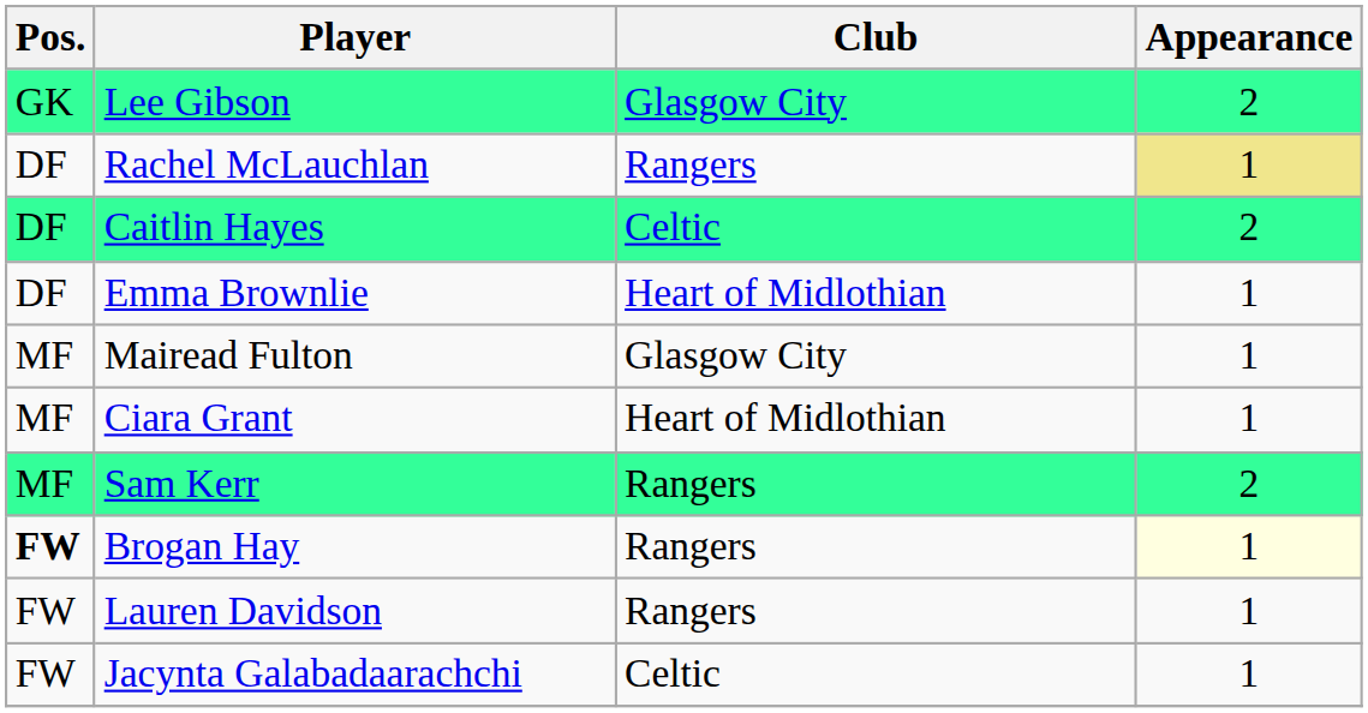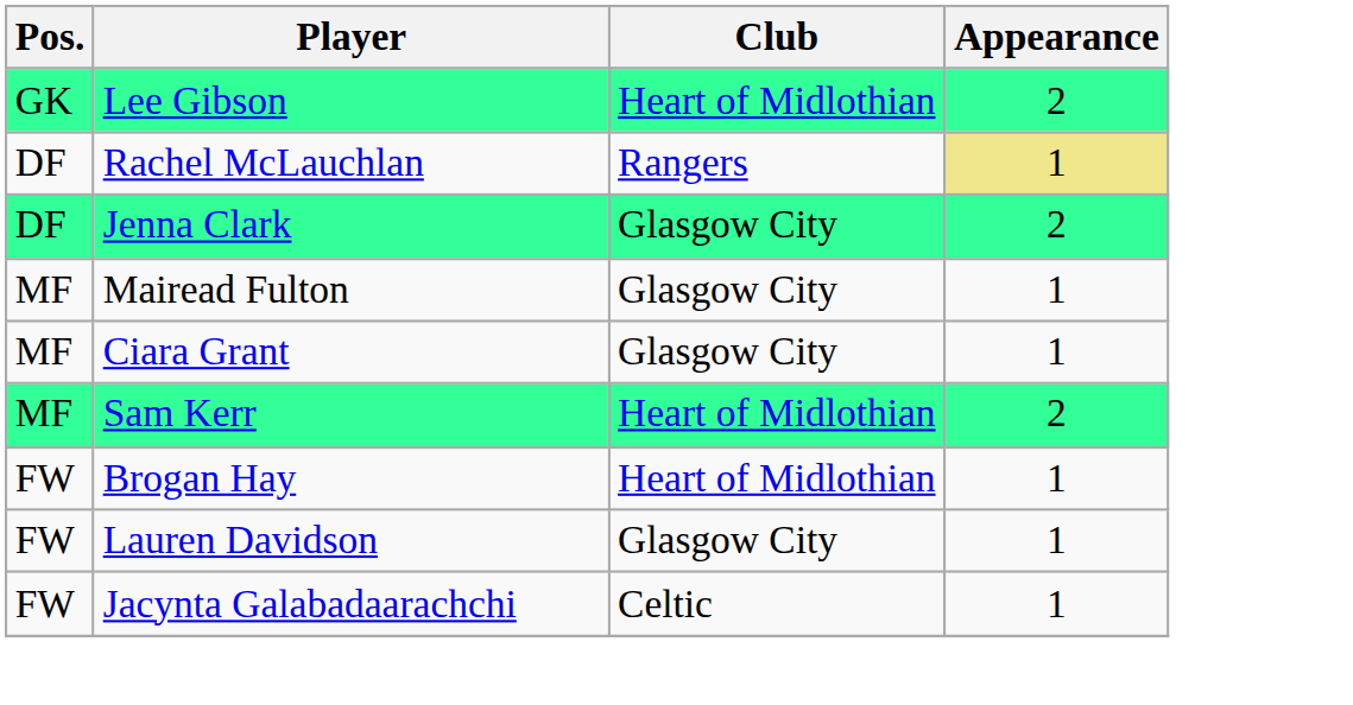 <table class="wikitable">
 <tr>
 <th>Pos.</th>
 <th>Player</th>
 <th>Club</th>
 <th>Appearance</th>
 </tr>
 <tr style="background:#33ff99;">
 <td>GK</td>
 <td style="width:200px;"><a href='#'>Lee Gibson</a> </td>
-<td style="width:200px;"><a href='#'>Glasgow City</a></td>
+<td><a href='#'>Heart of Midlothian</a></td>
 <td align="center">2</td>
 </tr>
 <tr>
 <td>DF</td>
 <td><a href='#'>Rachel McLauchlan</a></td>
 <td><a href='#'>Rangers</a></td>
 <td align="center" style="background: khaki;">1</td>
 </tr>
 <tr style="background:#33ff99;">
 <td>DF</td>
-<td><a href='#'>Caitlin Hayes</a> </td>
-<td><a href='#'>Celtic</a></td>
+<td><a href='#'>Jenna Clark</a> </td>
+<td>Glasgow City</td>
 <td align="center">2</td>
-</tr>
-<tr>
-<td>DF</td>
-<td><a href='#'>Emma Brownlie</a></td>
-<td><a href='#'>Heart of Midlothian</a></td>
-<td align="center">1</td>
 </tr>
 <tr>
 <td>MF</td>
 <td>Mairead Fulton</td>
 <td>Glasgow City</td>
 <td align="center">1</td>
 </tr>
 <tr>
 <td>MF</td>
 <td><a href='#'>Ciara Grant</a></td>
-<td>Heart of Midlothian</td>
+<td>Glasgow City</td>
 <td align="center">1</td>
 </tr>
 <tr style="background:#33ff99;">
 <td>MF</td>
 <td><a href='#'>Sam Kerr</a> </td>
-<td>Rangers</td>
+<td><a href='#'>Heart of Midlothian</a></td>
 <td align="center">2</td>
 </tr>
 <tr>
-<td><strong>FW</strong></td>
+<td>FW</td>
 <td><a href='#'>Brogan Hay</a></td>
-<td>Rangers</td>
-<td align="center" style="background: lightyellow;">1</td>
+<td><a href='#'>Heart of Midlothian</a></td>
+<td align="center">1</td>
 </tr>
 <tr>
 <td>FW</td>
 <td><a href='#'>Lauren Davidson</a></td>
-<td>Rangers</td>
+<td>Glasgow City</td>
 <td align="center">1</td>
 </tr>
 <tr>
 <td>FW</td>
 <td><a href='#'>Jacynta Galabadaarachchi</a></td>
 <td>Celtic</td>
 <td align="center">1</td>
 </tr>
 <tr>
 </tr>
 </table>
